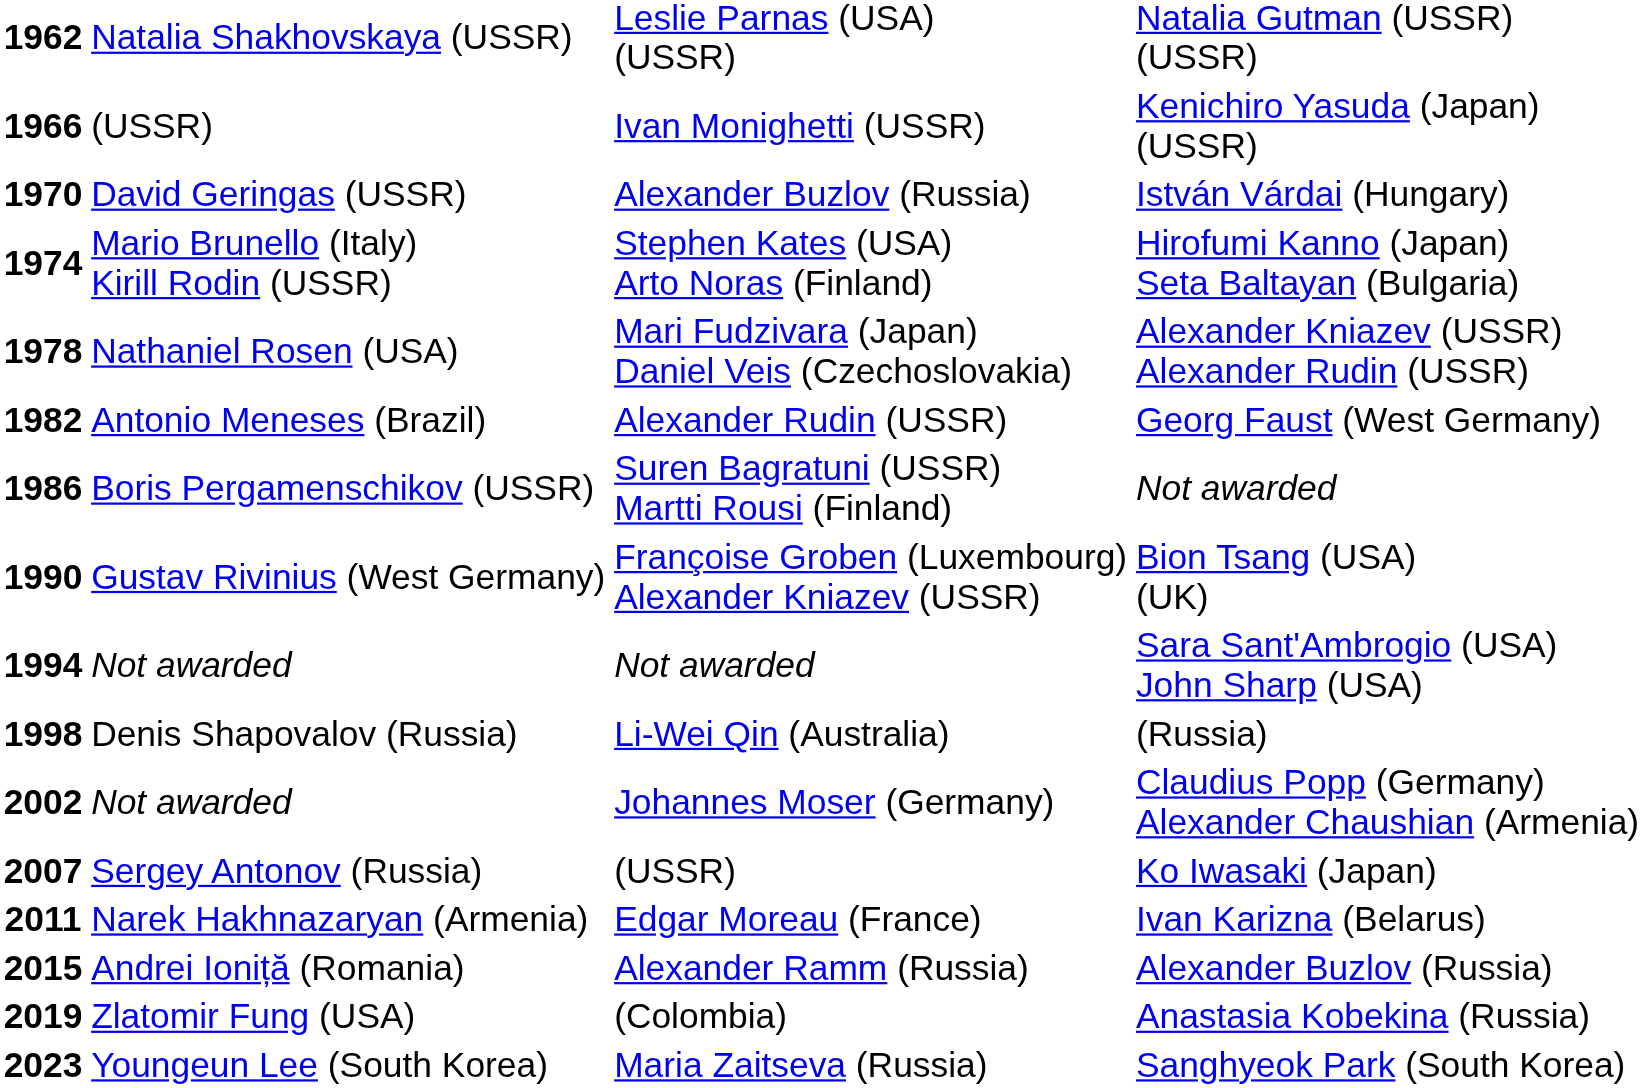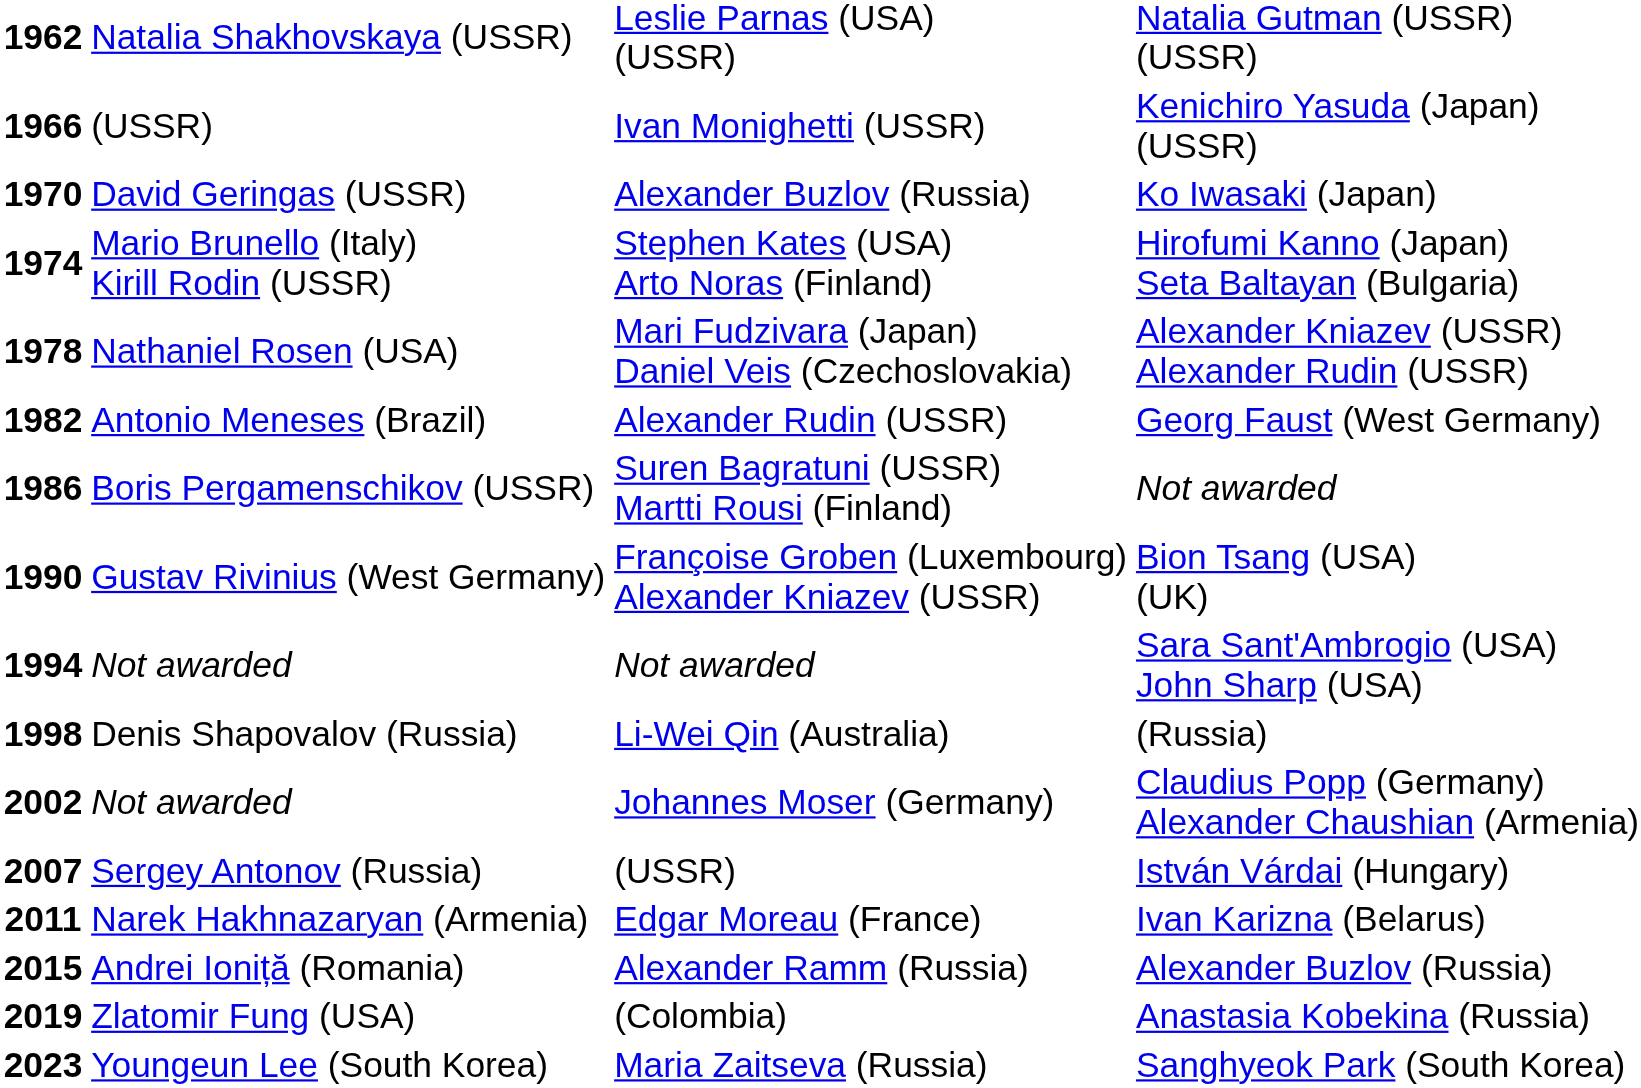 <table>
 <tr>
 <th>1962</th>
 <td><a href='#'>Natalia Shakhovskaya</a> (USSR)</td>
 <td><a href='#'>Leslie Parnas</a> (USA)<br> (USSR)</td>
 <td><a href='#'>Natalia Gutman</a> (USSR)<br> (USSR)</td>
 </tr>
 <tr>
 <th>1966</th>
 <td> (USSR)</td>
 <td><a href='#'>Ivan Monighetti</a> (USSR)</td>
 <td><a href='#'>Kenichiro Yasuda</a> (Japan)<br> (USSR)</td>
 </tr>
 <tr>
 <th>1970</th>
 <td><a href='#'>David Geringas</a> (USSR)</td>
 <td><a href='#'>Alexander Buzlov</a> (Russia)</td>
-<td><a href='#'>István Várdai</a> (Hungary)</td>
+<td><a href='#'>Ko Iwasaki</a> (Japan)</td>
 </tr>
 <tr>
 <th>1974</th>
 <td><a href='#'>Mario Brunello</a> (Italy)<br><a href='#'>Kirill Rodin</a> (USSR)</td>
 <td><a href='#'>Stephen Kates</a> (USA)<br><a href='#'>Arto Noras</a> (Finland)</td>
 <td><a href='#'>Hirofumi Kanno</a> (Japan)<br><a href='#'>Seta Baltayan</a> (Bulgaria)</td>
 </tr>
 <tr>
 <th>1978</th>
 <td><a href='#'>Nathaniel Rosen</a> (USA)</td>
 <td><a href='#'>Mari Fudzivara</a> (Japan)<br><a href='#'>Daniel Veis</a> (Czechoslovakia)</td>
 <td><a href='#'>Alexander Kniazev</a> (USSR)<br><a href='#'>Alexander Rudin</a> (USSR)</td>
 </tr>
 <tr>
 <th>1982</th>
 <td><a href='#'>Antonio Meneses</a> (Brazil)</td>
 <td><a href='#'>Alexander Rudin</a> (USSR)</td>
 <td><a href='#'>Georg Faust</a> (West Germany)</td>
 </tr>
 <tr>
 <th>1986</th>
 <td><a href='#'>Boris Pergamenschikov</a> (USSR)</td>
 <td><a href='#'>Suren Bagratuni</a> (USSR)<br><a href='#'>Martti Rousi</a> (Finland)</td>
 <td><em>Not awarded</em></td>
 </tr>
 <tr>
 <th>1990</th>
 <td><a href='#'>Gustav Rivinius</a> (West Germany)</td>
 <td><a href='#'>Françoise Groben</a> (Luxembourg)<br><a href='#'>Alexander Kniazev</a> (USSR)</td>
 <td><a href='#'>Bion Tsang</a> (USA)<br> (UK)</td>
 </tr>
 <tr>
 <th>1994</th>
 <td><em>Not awarded</em></td>
 <td><em>Not awarded</em></td>
 <td><a href='#'>Sara Sant'Ambrogio</a> (USA)<br><a href='#'>John Sharp</a> (USA)</td>
 </tr>
 <tr>
 <th>1998</th>
 <td>Denis Shapovalov (Russia)</td>
 <td><a href='#'>Li-Wei Qin</a> (Australia)</td>
 <td> (Russia)</td>
 </tr>
 <tr>
 <th>2002</th>
 <td><em>Not awarded</em></td>
 <td><a href='#'>Johannes Moser</a> (Germany)</td>
 <td><a href='#'>Claudius Popp</a> (Germany)<br><a href='#'>Alexander Chaushian</a> (Armenia)</td>
 </tr>
 <tr>
 <th>2007</th>
 <td><a href='#'>Sergey Antonov</a> (Russia)</td>
 <td> (USSR)</td>
-<td><a href='#'>Ko Iwasaki</a> (Japan)</td>
+<td><a href='#'>István Várdai</a> (Hungary)</td>
 </tr>
 <tr>
 <th>2011</th>
 <td><a href='#'>Narek Hakhnazaryan</a> (Armenia)</td>
 <td><a href='#'>Edgar Moreau</a> (France)</td>
 <td><a href='#'>Ivan Karizna</a> (Belarus)</td>
 </tr>
 <tr>
 <th>2015</th>
 <td><a href='#'>Andrei Ioniță</a> (Romania)</td>
 <td><a href='#'>Alexander Ramm</a> (Russia)</td>
 <td><a href='#'>Alexander Buzlov</a> (Russia)</td>
 </tr>
 <tr>
 <th>2019</th>
 <td><a href='#'>Zlatomir Fung</a> (USA)</td>
 <td> (Colombia)</td>
 <td><a href='#'>Anastasia Kobekina</a> (Russia)</td>
 </tr>
 <tr>
 <th>2023</th>
 <td><a href='#'>Youngeun Lee</a> (South Korea)</td>
 <td><a href='#'>Maria Zaitseva</a> (Russia)</td>
 <td><a href='#'>Sanghyeok Park</a> (South Korea)</td>
 </tr>
 <tr>
 </tr>
 </table>
